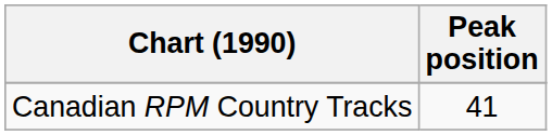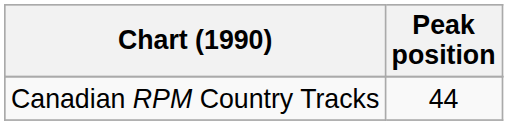 <table class="wikitable">
 <tr>
 <th>Chart (1990)</th>
 <th>Peak<br>position</th>
 </tr>
 <tr>
 </tr>
 <tr>
 <td>Canadian <em>RPM</em> Country Tracks</td>
-<td align="center">41</td>
+<td align="center">44</td>
 </tr>
 </table>
